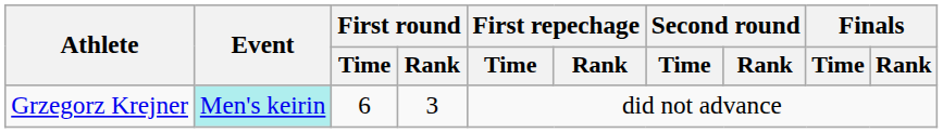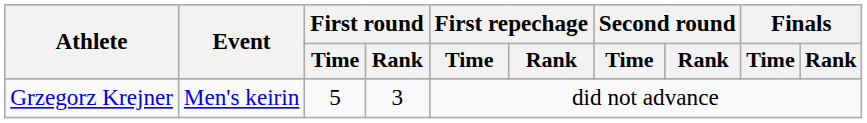 <table class=wikitable style="font-size:90%">
 <tr>
 <th rowspan="2">Athlete</th>
 <th rowspan="2">Event</th>
 <th colspan=2>First round</th>
 <th colspan=2>First repechage</th>
 <th colspan=2>Second round</th>
 <th colspan=2>Finals</th>
 </tr>
 <tr style="font-size:95%">
 <th>Time</th>
 <th>Rank</th>
 <th>Time</th>
 <th>Rank</th>
 <th>Time</th>
 <th>Rank</th>
 <th>Time</th>
 <th>Rank</th>
 </tr>
 <tr align=center>
 <td align=left><a href='#'>Grzegorz Krejner</a></td>
-<td align=left style="background: paleturquoise;"><a href='#'>Men's keirin</a></td>
-<td>6</td>
+<td align=left><a href='#'>Men's keirin</a></td>
+<td>5</td>
 <td>3</td>
 <td colspan=6>did not advance</td>
 </tr>
 </table>
